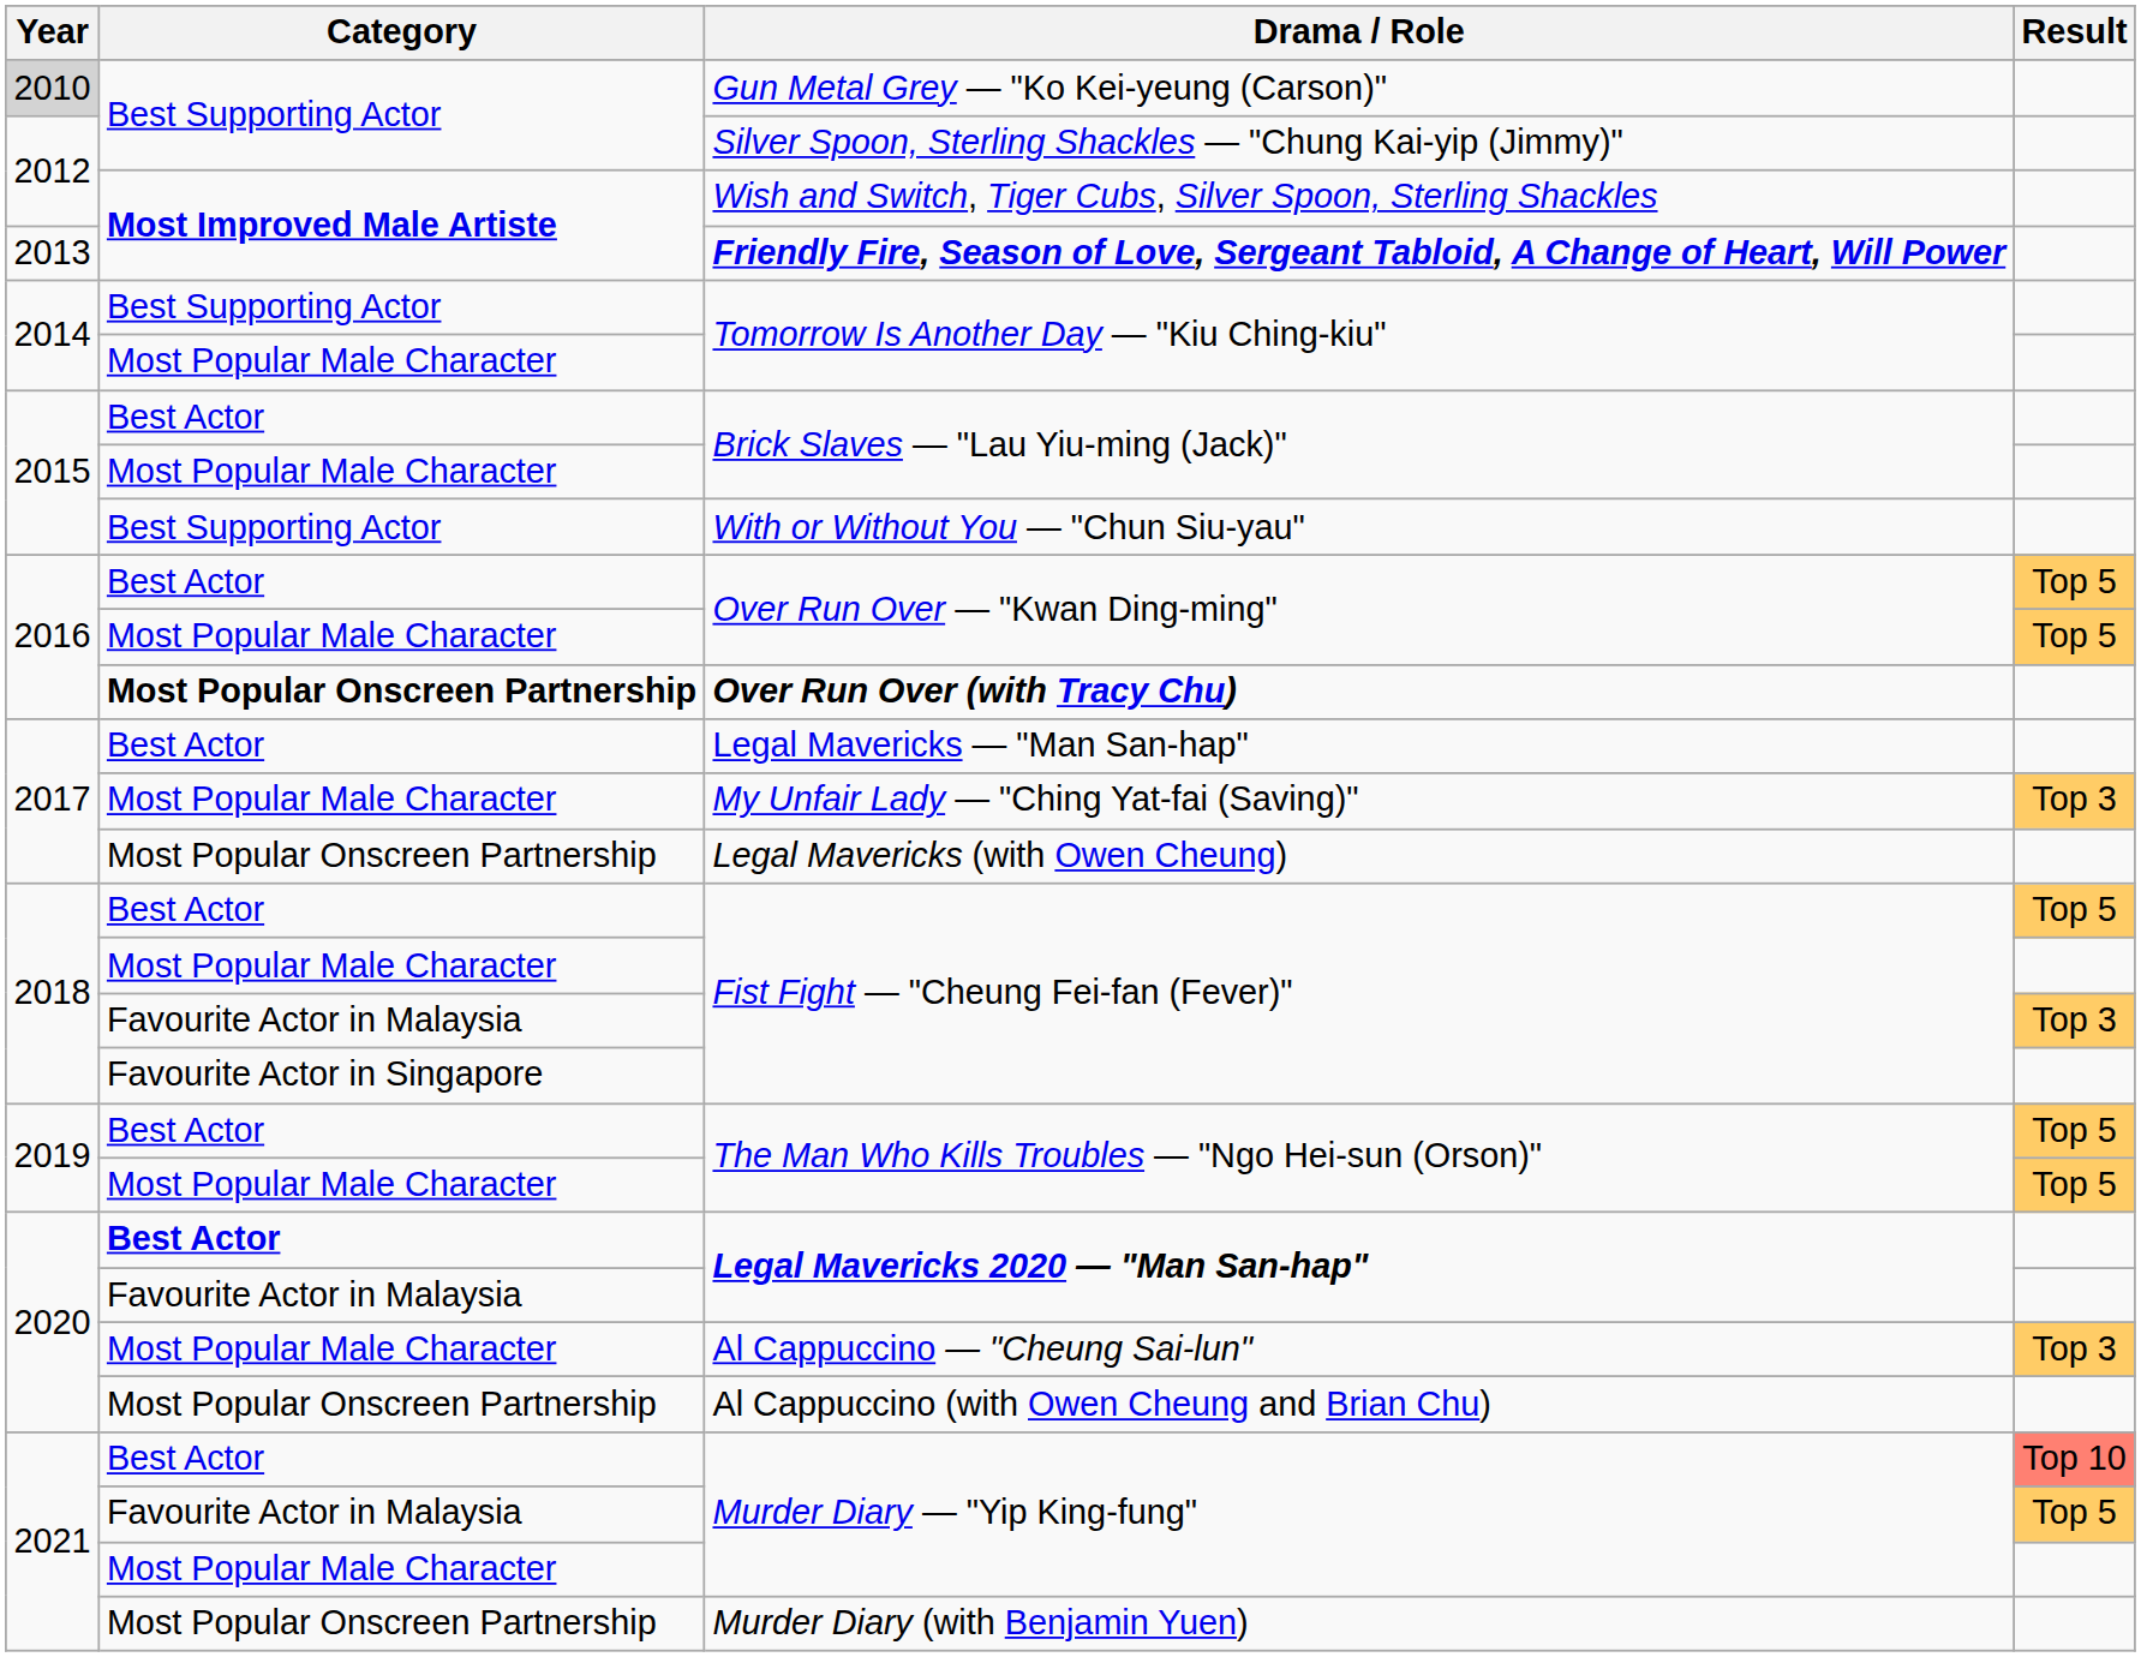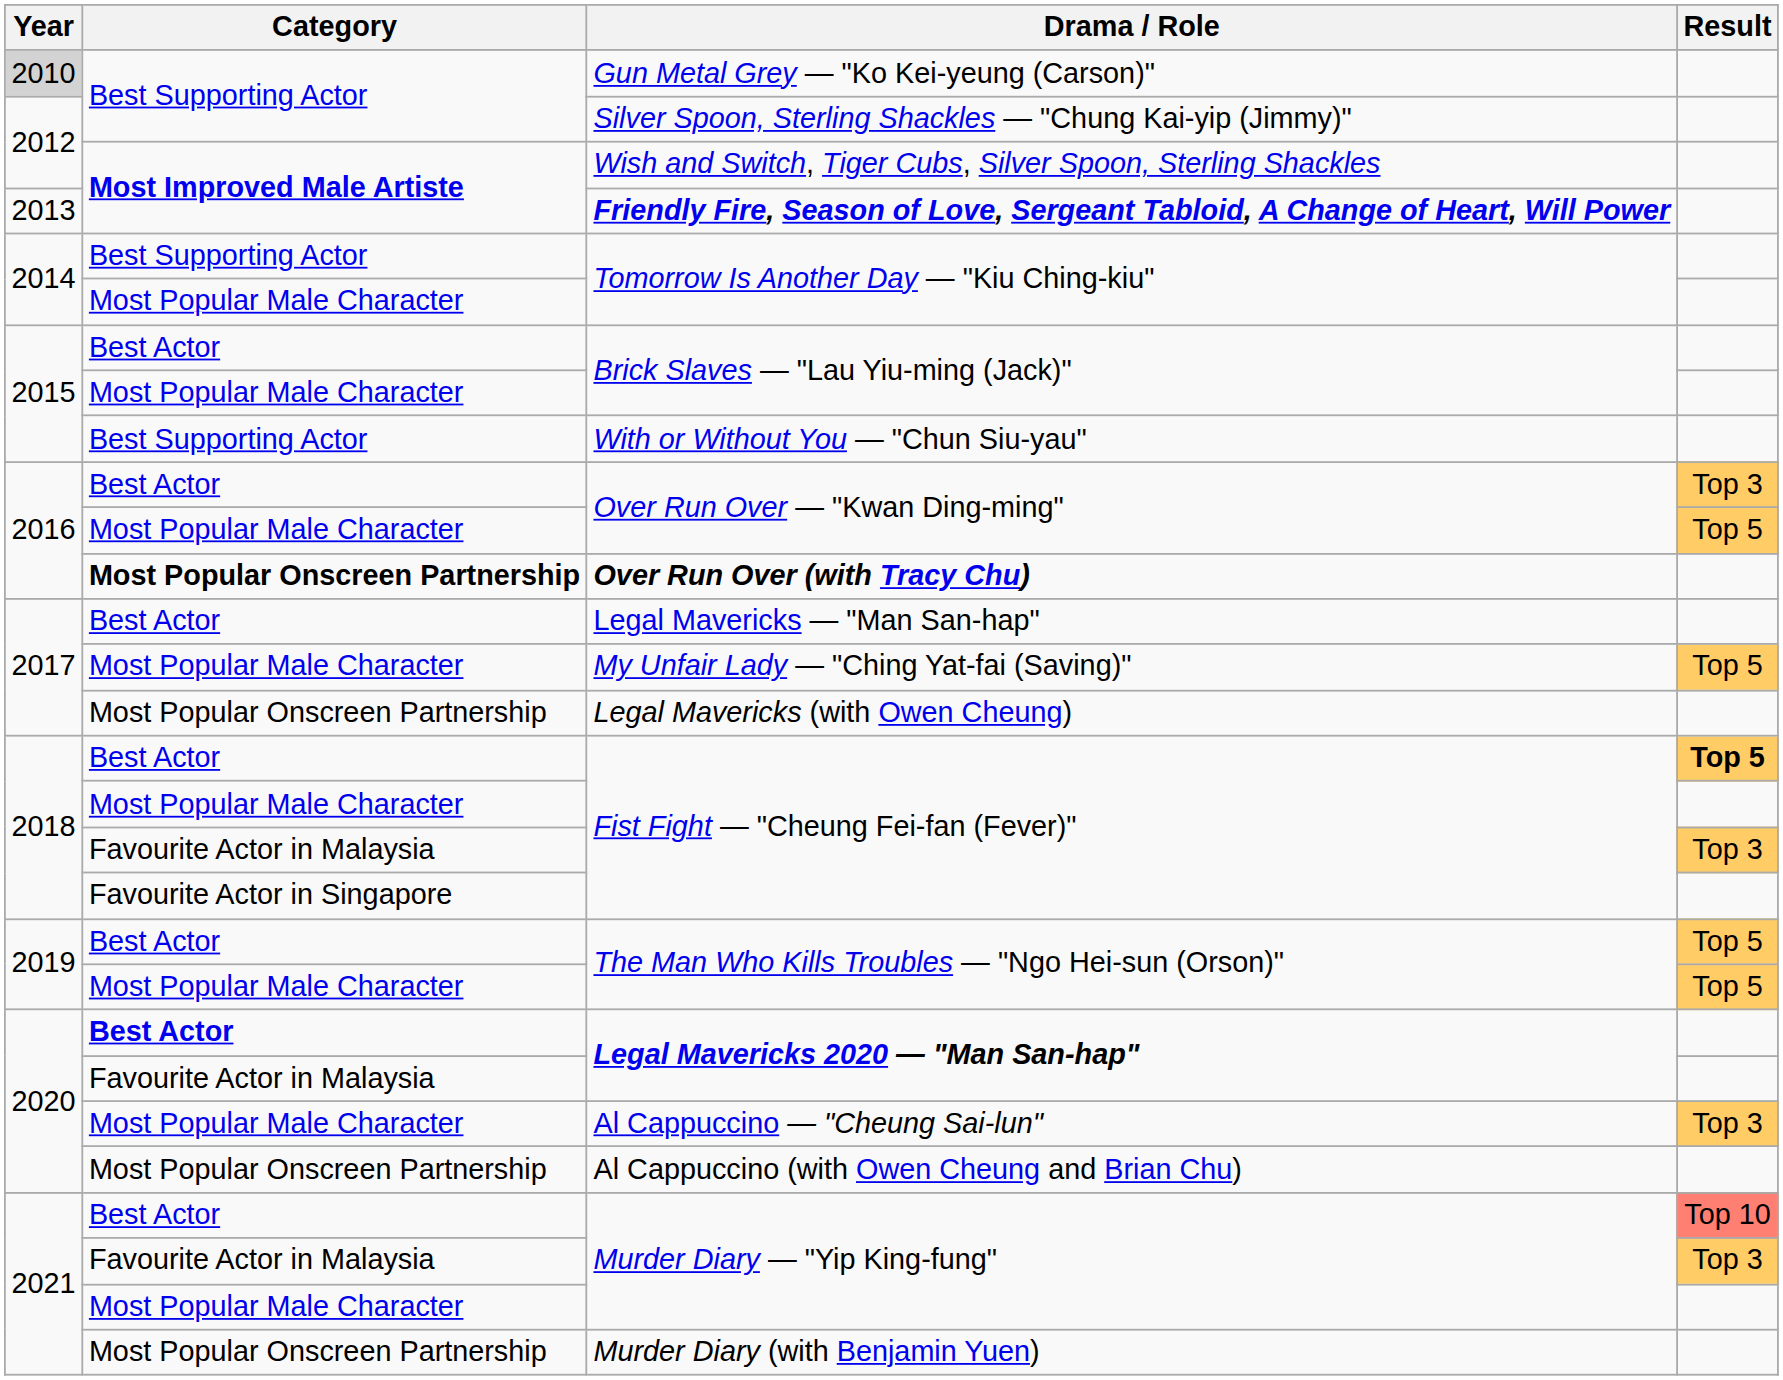 <table class="wikitable sortable">
 <tr>
 <th>Year</th>
 <th>Category</th>
 <th>Drama / Role</th>
 <th>Result</th>
 </tr>
 <tr>
 <td style="background: lightgrey;">2010</td>
 <td rowspan=2><a href='#'>Best Supporting Actor</a></td>
 <td><em><a href='#'>Gun Metal Grey</a></em> — "Ko Kei-yeung (Carson)"</td>
 <td></td>
 </tr>
 <tr>
 <td rowspan=2>2012</td>
 <td><em><a href='#'>Silver Spoon, Sterling Shackles</a></em> — "Chung Kai-yip (Jimmy)"</td>
 <td></td>
 </tr>
 <tr>
 <td rowspan=2><strong> <a href='#'>Most Improved Male Artiste</a> </strong></td>
 <td><em><a href='#'>Wish and Switch</a></em>, <em><a href='#'>Tiger Cubs</a></em>, <em><a href='#'>Silver Spoon, Sterling Shackles</a></em></td>
 <td></td>
 </tr>
 <tr>
 <td>2013</td>
 <td><strong><em><a href='#'>Friendly Fire</a><em>, </em><a href='#'>Season of Love</a><em>, </em><a href='#'>Sergeant Tabloid</a><em>, </em><a href='#'>A Change of Heart</a><em>, </em><a href='#'>Will Power</a></em></strong></td>
 <td></td>
 </tr>
 <tr>
 <td rowspan=2>2014</td>
 <td><a href='#'>Best Supporting Actor</a></td>
 <td rowspan=2><em><a href='#'>Tomorrow Is Another Day</a></em> — "Kiu Ching-kiu"</td>
 <td></td>
 </tr>
 <tr>
 <td><a href='#'>Most Popular Male Character</a></td>
 <td></td>
 </tr>
 <tr>
 <td rowspan=3>2015</td>
 <td><a href='#'>Best Actor</a></td>
 <td rowspan=2><em><a href='#'>Brick Slaves</a></em> — "Lau Yiu-ming (Jack)"</td>
 <td></td>
 </tr>
 <tr>
 <td><a href='#'>Most Popular Male Character</a></td>
 <td></td>
 </tr>
 <tr>
 <td><a href='#'>Best Supporting Actor</a></td>
 <td><em><a href='#'>With or Without You</a></em> — "Chun Siu-yau"</td>
 <td></td>
 </tr>
 <tr>
 <td rowspan=3>2016</td>
 <td><a href='#'>Best Actor</a></td>
 <td rowspan=2><em><a href='#'>Over Run Over</a></em> — "Kwan Ding-ming"</td>
-<td style="text-align:center; background: #ffcc66;">Top 5</td>
+<td style="text-align:center; background: #ffcc66;">Top 3</td>
 </tr>
 <tr>
 <td><a href='#'>Most Popular Male Character</a></td>
 <td style="text-align:center; background: #ffcc66;">Top 5</td>
 </tr>
 <tr>
 <td><strong> Most Popular Onscreen Partnership </strong></td>
 <td><strong><em>Over Run Over<em> (with <a href='#'>Tracy Chu</a>) <strong></td>
 <td></td>
 </tr>
 <tr>
 <td rowspan=3>2017</td>
 <td></strong> <a href='#'>Best Actor</a> <strong></td>
 <td></em></strong><a href='#'>Legal Mavericks</a></em> — "Man San-hap"</strong></td>
 <td></td>
 </tr>
 <tr>
 <td><a href='#'>Most Popular Male Character</a></td>
 <td><em><a href='#'>My Unfair Lady</a></em> — "Ching Yat-fai (Saving)"</td>
-<td style="text-align:center; background: #ffcc66;">Top 3</td>
+<td style="text-align:center; background: #ffcc66;">Top 5</td>
 </tr>
 <tr>
 <td>Most Popular Onscreen Partnership</td>
 <td><em>Legal Mavericks</em> (with <a href='#'>Owen Cheung</a>)</td>
 <td></td>
 </tr>
 <tr>
 <td rowspan=4>2018</td>
 <td><a href='#'>Best Actor</a></td>
 <td rowspan=4><em><a href='#'>Fist Fight</a></em> — "Cheung Fei-fan (Fever)"</td>
-<td style="text-align:center; background: #ffcc66;">Top 5</td>
+<td style="text-align:center; background: #ffcc66;"><strong>Top 5</strong></td>
 </tr>
 <tr>
 <td><a href='#'>Most Popular Male Character</a></td>
 <td></td>
 </tr>
 <tr>
 <td>Favourite Actor in Malaysia</td>
 <td style="text-align:center; background: #ffcc66;">Top 3</td>
 </tr>
 <tr>
 <td>Favourite Actor in Singapore</td>
 <td></td>
 </tr>
 <tr>
 <td rowspan=2>2019</td>
 <td><a href='#'>Best Actor</a></td>
 <td rowspan=2><em><a href='#'>The Man Who Kills Troubles</a></em> — "Ngo Hei-sun (Orson)"</td>
 <td style="text-align:center; background: #ffcc66;">Top 5</td>
 </tr>
 <tr>
 <td><a href='#'>Most Popular Male Character</a></td>
 <td style="text-align:center; background: #ffcc66;">Top 5</td>
 </tr>
 <tr>
 <td rowspan=4>2020</td>
 <td><strong> <a href='#'>Best Actor</a> </strong></td>
 <td rowspan=2><strong><em><a href='#'>Legal Mavericks 2020</a><em> — "Man San-hap"<strong></td>
 <td></td>
 </tr>
 <tr>
 <td></strong> Favourite Actor in Malaysia <strong></td>
 <td></td>
 </tr>
 <tr>
 <td><a href='#'>Most Popular Male Character</a></td>
 <td></em><a href='#'>Al Cappuccino</a><em> — "Cheung Sai-lun"</td>
 <td style="text-align:center; background: #ffcc66;">Top 3</td>
 </tr>
 <tr>
 <td></strong> Most Popular Onscreen Partnership <strong></td>
 <td></em></strong>Al Cappuccino</em> (with <a href='#'>Owen Cheung</a> and <a href='#'>Brian Chu</a>) </strong></td>
 <td></td>
 </tr>
 <tr>
 <td rowspan=4>2021</td>
 <td><a href='#'>Best Actor</a></td>
 <td rowspan=3><em><a href='#'>Murder Diary</a></em> — "Yip King-fung"</td>
 <td style="text-align:center; background: #ff8072;">Top 10</td>
 </tr>
 <tr>
 <td>Favourite Actor in Malaysia</td>
-<td style="text-align:center; background: #ffcc66;">Top 5</td>
+<td style="text-align:center; background: #ffcc66;">Top 3</td>
 </tr>
 <tr>
 <td><a href='#'>Most Popular Male Character</a></td>
 <td></td>
 </tr>
 <tr>
 <td>Most Popular Onscreen Partnership</td>
 <td><em>Murder Diary</em> (with <a href='#'>Benjamin Yuen</a>)</td>
 <td></td>
 </tr>
 </table>
